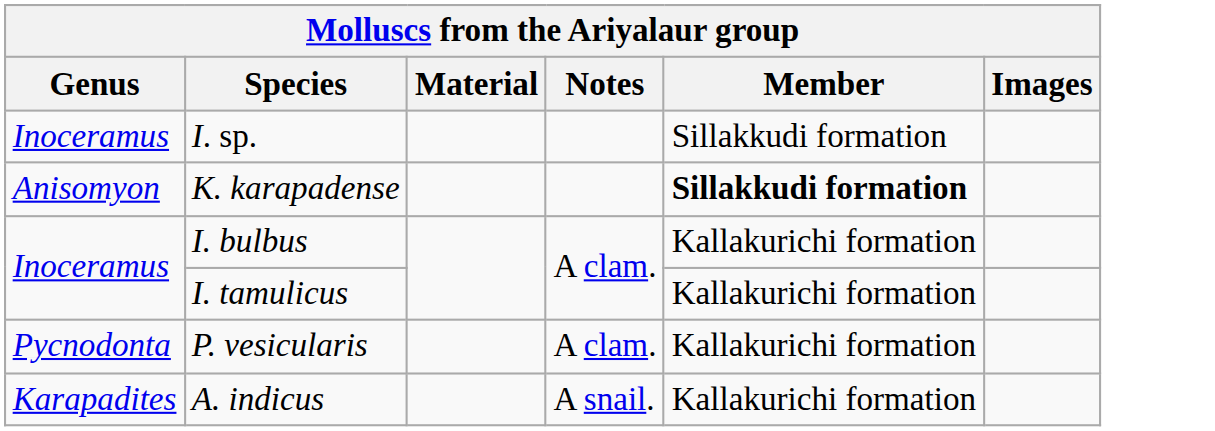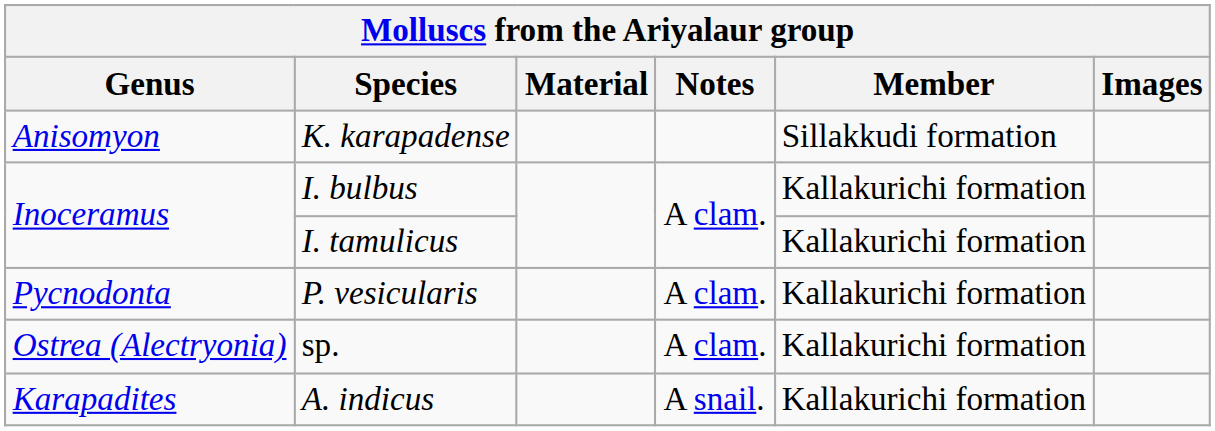 <table class="wikitable" align="center">
 <tr>
 <th colspan="6" align="center"><strong><a href='#'>Molluscs</a> from the Ariyalaur group</strong></th>
 </tr>
 <tr>
 <th>Genus</th>
 <th>Species</th>
 <th>Material</th>
 <th>Notes</th>
 <th>Member</th>
 <th>Images</th>
 </tr>
 <tr>
-<td><em><a href='#'>Inoceramus</a></em></td>
-<td><em>I</em>. sp.</td>
-<td></td>
-<td></td>
-<td>Sillakkudi formation</td>
-<td><br></td>
-</tr>
-<tr>
 <td><em><a href='#'>Anisomyon</a></em></td>
 <td><em>K. karapadense</em></td>
 <td></td>
 <td></td>
-<td><strong>Sillakkudi formation</strong></td>
+<td>Sillakkudi formation</td>
 <td></td>
 </tr>
 <tr>
 <td rowspan="2"><em><a href='#'>Inoceramus</a></em></td>
 <td><em>I. bulbus</em></td>
 <td rowspan="2"></td>
 <td rowspan="2">A <a href='#'>clam</a>.</td>
 <td>Kallakurichi formation</td>
 <td></td>
 </tr>
 <tr>
 <td><em>I. tamulicus</em></td>
 <td>Kallakurichi formation</td>
 <td></td>
 </tr>
 <tr>
 <td><em><a href='#'>Pycnodonta</a></em></td>
 <td><em>P. vesicularis</em></td>
 <td></td>
 <td>A <a href='#'>clam</a>.</td>
 <td>Kallakurichi formation</td>
 <td></td>
 </tr>
 <tr>
+<td><em><a href='#'>Ostrea (Alectryonia)</a></em></td>
+<td>sp.</td>
+<td></td>
+<td>A <a href='#'>clam</a>.</td>
+<td>Kallakurichi formation</td>
+<td></td>
+</tr>
+<tr>
 <td><em><a href='#'>Karapadites</a></em></td>
 <td><em>A. indicus</em></td>
 <td></td>
 <td>A <a href='#'>snail</a>.</td>
 <td>Kallakurichi formation</td>
 <td><br></td>
 </tr>
 </table>
